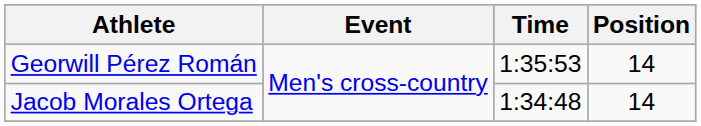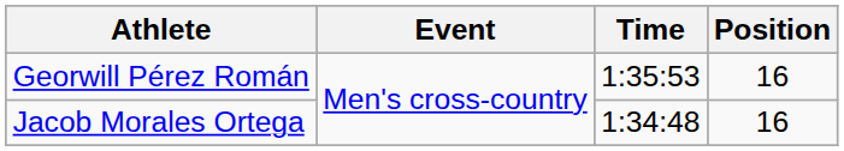 <table class="wikitable" style="font-size:90%;">
 <tr>
 <th>Athlete</th>
 <th>Event</th>
 <th>Time</th>
 <th>Position</th>
 </tr>
 <tr align=center>
 <td align=left><a href='#'>Georwill Pérez Román</a></td>
 <td align=left rowspan=2><a href='#'>Men's cross-country</a></td>
 <td>1:35:53</td>
-<td>14</td>
+<td>16</td>
 </tr>
 <tr align=center>
 <td align=left><a href='#'>Jacob Morales Ortega</a></td>
 <td>1:34:48</td>
-<td>14</td>
+<td>16</td>
 </tr>
 </table>
